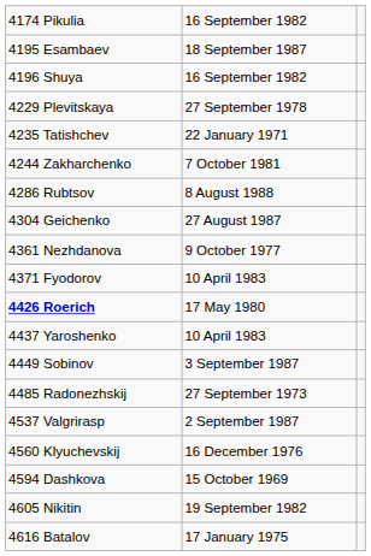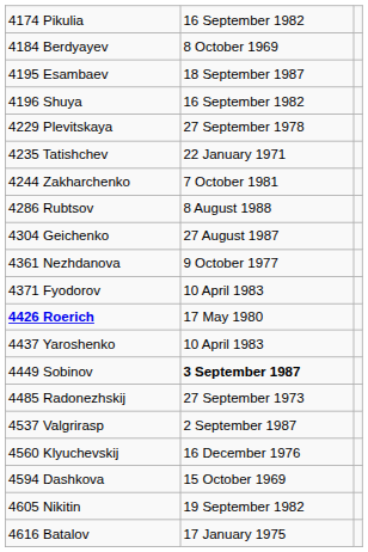 <table class="wikitable" style="font-size: 89%; float: left; width: 26em; margin-right: 1em; height: 560px">
 <tr>
 <td>4174 Pikulia</td>
 <td>16 September 1982</td>
+<td></td>
+</tr>
+<tr>
+<td>4184 Berdyayev</td>
+<td>8 October 1969</td>
 <td></td>
 </tr>
 <tr>
 <td>4195 Esambaev</td>
 <td>18 September 1987</td>
 <td></td>
 </tr>
 <tr>
 <td>4196 Shuya</td>
 <td>16 September 1982</td>
 <td></td>
 </tr>
 <tr>
 <td>4229 Plevitskaya</td>
 <td>27 September 1978</td>
 <td></td>
 </tr>
 <tr>
 <td>4235 Tatishchev</td>
 <td>22 January 1971</td>
 <td></td>
 </tr>
 <tr>
 <td>4244 Zakharchenko</td>
 <td>7 October 1981</td>
 <td></td>
 </tr>
 <tr>
 <td>4286 Rubtsov</td>
 <td>8 August 1988</td>
 <td></td>
 </tr>
 <tr>
 <td>4304 Geichenko</td>
 <td>27 August 1987</td>
 <td></td>
 </tr>
 <tr>
 <td>4361 Nezhdanova</td>
 <td>9 October 1977</td>
 <td></td>
 </tr>
 <tr>
 <td>4371 Fyodorov</td>
 <td>10 April 1983</td>
 <td></td>
 </tr>
 <tr>
 <td><strong><a href='#'>4426 Roerich</a></strong></td>
 <td>17 May 1980</td>
 <td></td>
 </tr>
 <tr>
 <td>4437 Yaroshenko</td>
 <td>10 April 1983</td>
 <td></td>
 </tr>
 <tr>
 <td>4449 Sobinov</td>
-<td>3 September 1987</td>
+<td><strong>3 September 1987</strong></td>
 <td></td>
 </tr>
 <tr>
 <td>4485 Radonezhskij</td>
 <td>27 September 1973</td>
 <td></td>
 </tr>
 <tr>
 <td>4537 Valgrirasp</td>
 <td>2 September 1987</td>
 <td></td>
 </tr>
 <tr>
 <td>4560 Klyuchevskij</td>
 <td>16 December 1976</td>
 <td></td>
 </tr>
 <tr>
 <td>4594 Dashkova</td>
 <td>15 October 1969</td>
 <td></td>
 </tr>
 <tr>
 <td>4605 Nikitin</td>
 <td>19 September 1982</td>
 <td></td>
 </tr>
 <tr>
 <td>4616 Batalov</td>
 <td>17 January 1975</td>
 <td></td>
 </tr>
 </table>
